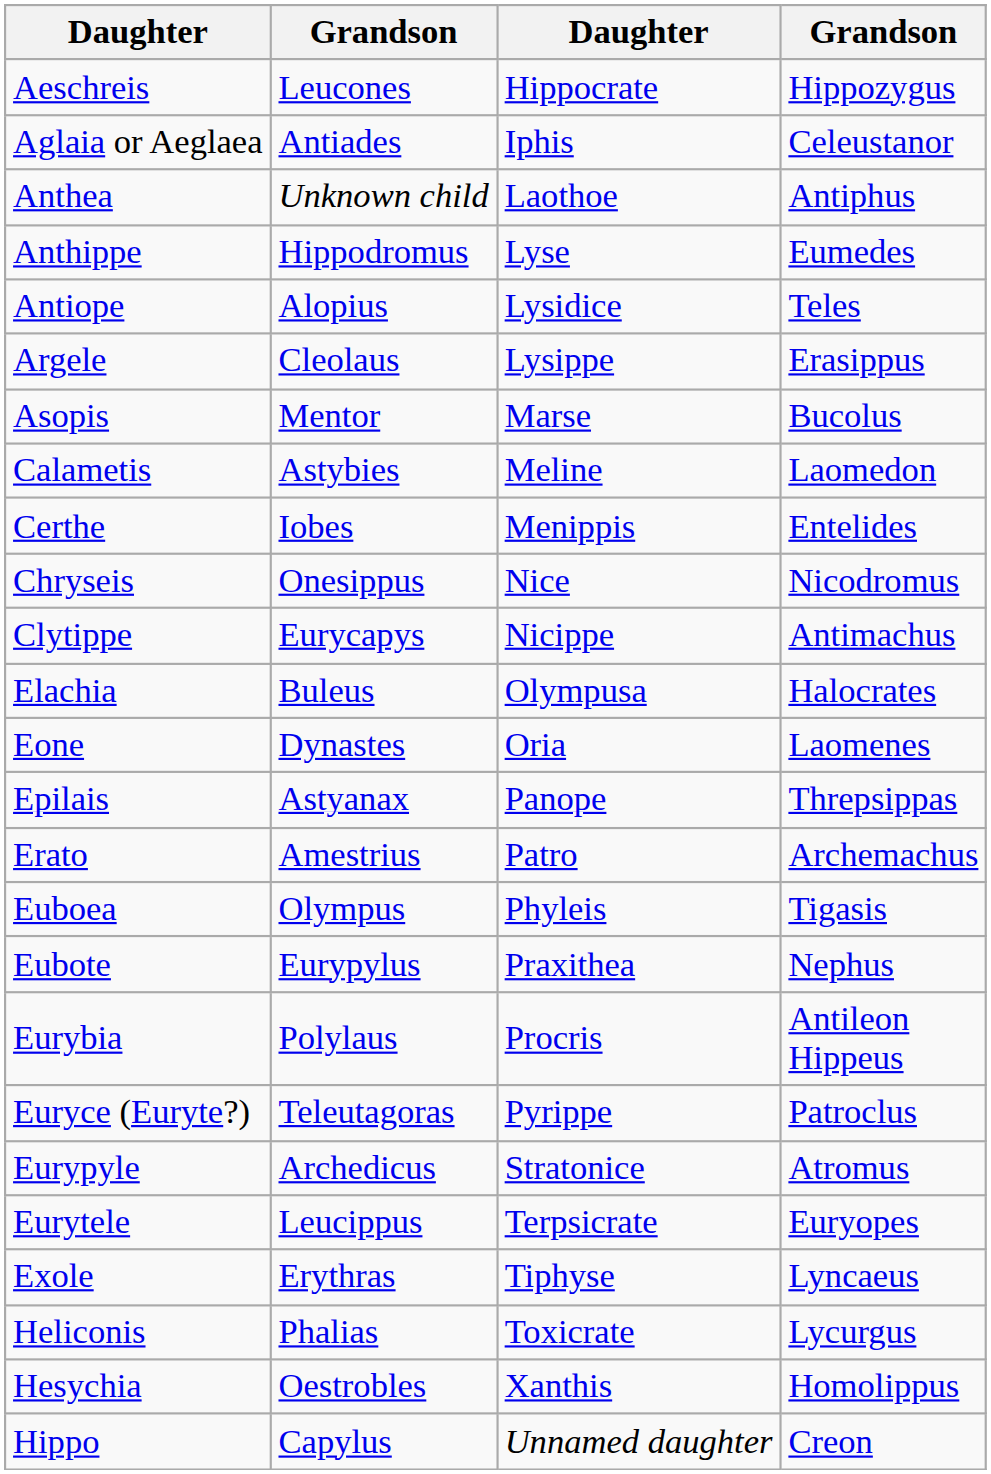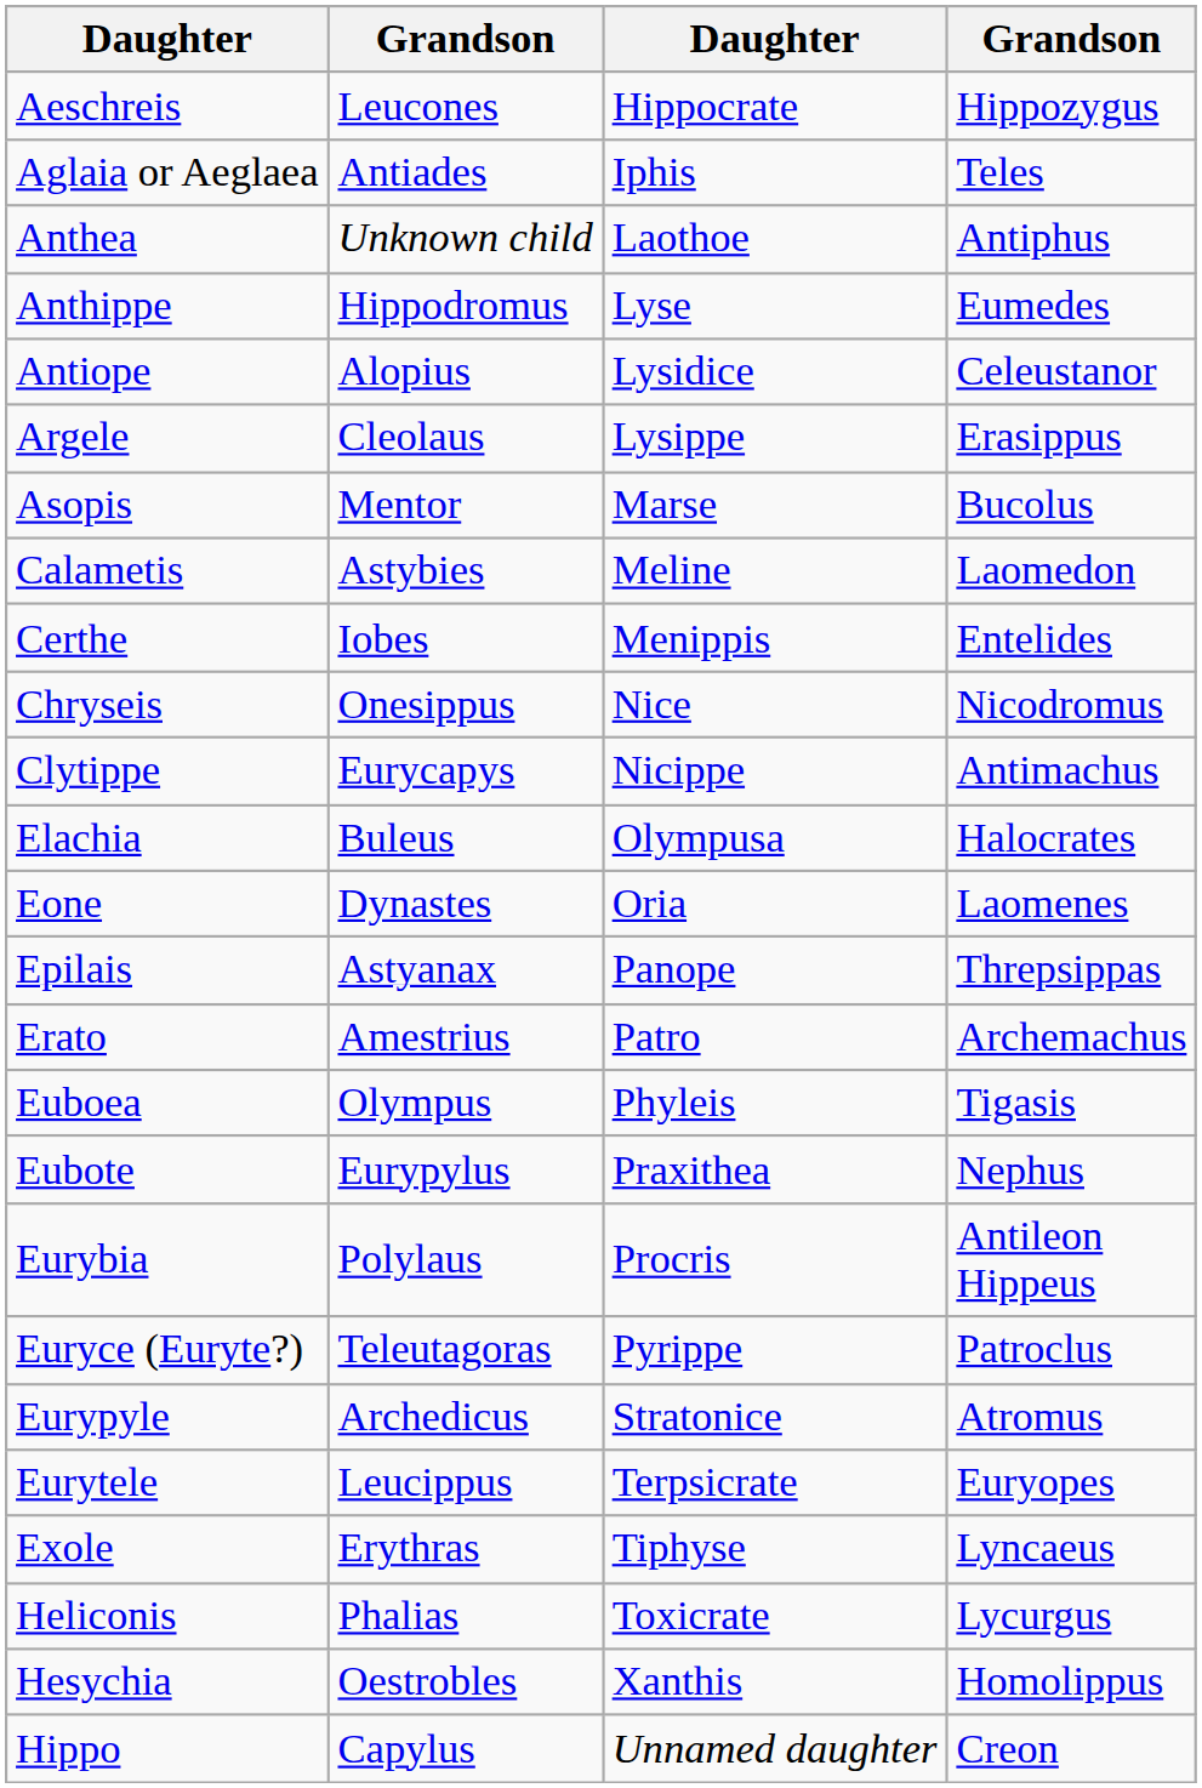 <table class="wikitable">
 <tr>
 <th>Daughter</th>
 <th>Grandson</th>
 <th>Daughter</th>
 <th>Grandson</th>
 </tr>
 <tr>
 <td><a href='#'>Aeschreis</a></td>
 <td><a href='#'>Leucones</a></td>
 <td><a href='#'>Hippocrate</a></td>
 <td><a href='#'>Hippozygus</a></td>
 </tr>
 <tr>
 <td><a href='#'>Aglaia</a> or Aeglaea</td>
 <td><a href='#'>Antiades</a></td>
 <td><a href='#'>Iphis</a></td>
-<td><a href='#'>Celeustanor</a></td>
+<td><a href='#'>Teles</a></td>
 </tr>
 <tr>
 <td><a href='#'>Anthea</a></td>
 <td><em>Unknown child</em></td>
 <td><a href='#'>Laothoe</a></td>
 <td><a href='#'>Antiphus</a></td>
 </tr>
 <tr>
 <td><a href='#'>Anthippe</a></td>
 <td><a href='#'>Hippodromus</a></td>
 <td><a href='#'>Lyse</a></td>
 <td><a href='#'>Eumedes</a></td>
 </tr>
 <tr>
 <td><a href='#'>Antiope</a></td>
 <td><a href='#'>Alopius</a></td>
 <td><a href='#'>Lysidice</a></td>
-<td><a href='#'>Teles</a></td>
+<td><a href='#'>Celeustanor</a></td>
 </tr>
 <tr>
 <td><a href='#'>Argele</a></td>
 <td><a href='#'>Cleolaus</a></td>
 <td><a href='#'>Lysippe</a></td>
 <td><a href='#'>Erasippus</a></td>
 </tr>
 <tr>
 <td><a href='#'>Asopis</a></td>
 <td><a href='#'>Mentor</a></td>
 <td><a href='#'>Marse</a></td>
 <td><a href='#'>Bucolus</a></td>
 </tr>
 <tr>
 <td><a href='#'>Calametis</a></td>
 <td><a href='#'>Astybies</a></td>
 <td><a href='#'>Meline</a></td>
 <td><a href='#'>Laomedon</a></td>
 </tr>
 <tr>
 <td><a href='#'>Certhe</a></td>
 <td><a href='#'>Iobes</a></td>
 <td><a href='#'>Menippis</a></td>
 <td><a href='#'>Entelides</a></td>
 </tr>
 <tr>
 <td><a href='#'>Chryseis</a></td>
 <td><a href='#'>Onesippus</a></td>
 <td><a href='#'>Nice</a></td>
 <td><a href='#'>Nicodromus</a></td>
 </tr>
 <tr>
 <td><a href='#'>Clytippe</a></td>
 <td><a href='#'>Eurycapys</a></td>
 <td><a href='#'>Nicippe</a></td>
 <td><a href='#'>Antimachus</a></td>
 </tr>
 <tr>
 <td><a href='#'>Elachia</a></td>
 <td><a href='#'>Buleus</a></td>
 <td><a href='#'>Olympusa</a></td>
 <td><a href='#'>Halocrates</a></td>
 </tr>
 <tr>
 <td><a href='#'>Eone</a></td>
 <td><a href='#'>Dynastes</a></td>
 <td><a href='#'>Oria</a></td>
 <td><a href='#'>Laomenes</a></td>
 </tr>
 <tr>
 <td><a href='#'>Epilais</a></td>
 <td><a href='#'>Astyanax</a></td>
 <td><a href='#'>Panope</a></td>
 <td><a href='#'>Threpsippas</a></td>
 </tr>
 <tr>
 <td><a href='#'>Erato</a></td>
 <td><a href='#'>Amestrius</a></td>
 <td><a href='#'>Patro</a></td>
 <td><a href='#'>Archemachus</a></td>
 </tr>
 <tr>
 <td><a href='#'>Euboea</a></td>
 <td><a href='#'>Olympus</a></td>
 <td><a href='#'>Phyleis</a></td>
 <td><a href='#'>Tigasis</a></td>
 </tr>
 <tr>
 <td><a href='#'>Eubote</a></td>
 <td><a href='#'>Eurypylus</a></td>
 <td><a href='#'>Praxithea</a></td>
 <td><a href='#'>Nephus</a></td>
 </tr>
 <tr>
 <td><a href='#'>Eurybia</a></td>
 <td><a href='#'>Polylaus</a></td>
 <td><a href='#'>Procris</a></td>
 <td><a href='#'>Antileon</a><br><a href='#'>Hippeus</a></td>
 </tr>
 <tr>
 <td><a href='#'>Euryce</a> (<a href='#'>Euryte</a>?)</td>
 <td><a href='#'>Teleutagoras</a></td>
 <td><a href='#'>Pyrippe</a></td>
 <td><a href='#'>Patroclus</a></td>
 </tr>
 <tr>
 <td><a href='#'>Eurypyle</a></td>
 <td><a href='#'>Archedicus</a></td>
 <td><a href='#'>Stratonice</a></td>
 <td><a href='#'>Atromus</a></td>
 </tr>
 <tr>
 <td><a href='#'>Eurytele</a></td>
 <td><a href='#'>Leucippus</a></td>
 <td><a href='#'>Terpsicrate</a></td>
 <td><a href='#'>Euryopes</a></td>
 </tr>
 <tr>
 <td><a href='#'>Exole</a></td>
 <td><a href='#'>Erythras</a></td>
 <td><a href='#'>Tiphyse</a></td>
 <td><a href='#'>Lyncaeus</a></td>
 </tr>
 <tr>
 <td><a href='#'>Heliconis</a></td>
 <td><a href='#'>Phalias</a></td>
 <td><a href='#'>Toxicrate</a></td>
 <td><a href='#'>Lycurgus</a></td>
 </tr>
 <tr>
 <td><a href='#'>Hesychia</a></td>
 <td><a href='#'>Oestrobles</a></td>
 <td><a href='#'>Xanthis</a></td>
 <td><a href='#'>Homolippus</a></td>
 </tr>
 <tr>
 <td><a href='#'>Hippo</a></td>
 <td><a href='#'>Capylus</a></td>
 <td><em>Unnamed daughter</em></td>
 <td><a href='#'>Creon</a></td>
 </tr>
 </table>
